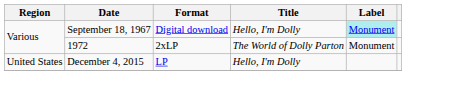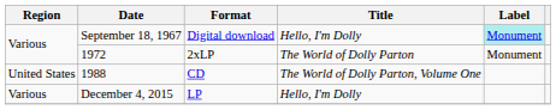 <table class="wikitable plainrowheaders">
 <tr>
 <th scope="col">Region</th>
 <th scope="col">Date</th>
 <th scope="col">Format</th>
 <th scope="col">Title</th>
 <th scope="col">Label</th>
 <th scope="col"></th>
 </tr>
 <tr>
 <td rowspan = "2">Various</td>
 <td>September 18, 1967</td>
 <td><a href='#'>Digital download</a></td>
 <td><em>Hello, I'm Dolly</em></td>
 <td style="background: paleturquoise;"><a href='#'>Monument</a></td>
 <td></td>
 </tr>
 <tr>
 <td>1972</td>
 <td>2xLP</td>
 <td><em>The World of Dolly Parton</em></td>
 <td>Monument</td>
 <td></td>
 </tr>
 <tr>
 <td>United States</td>
+<td>1988</td>
+<td><a href='#'>CD</a></td>
+<td><em>The World of Dolly Parton, Volume One</em></td>
+<td></td>
+<td></td>
+</tr>
+<tr>
+<td>Various</td>
 <td>December 4, 2015</td>
 <td><a href='#'>LP</a></td>
 <td><em>Hello, I'm Dolly</em></td>
 <td></td>
 <td></td>
 </tr>
 <tr>
 </tr>
 </table>
